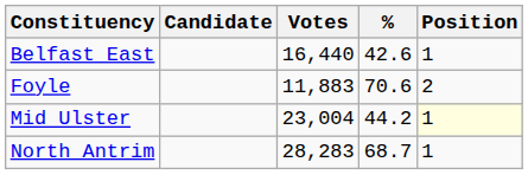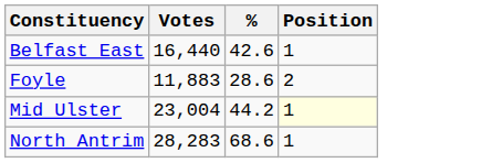 <table class="wikitable sortable">
 <tr>
 <th>Constituency</th>
-<th>Candidate</th>
 <th>Votes</th>
 <th>%</th>
 <th>Position</th>
 </tr>
 <tr>
 <td><a href='#'>Belfast East</a></td>
-<td></td>
 <td>16,440</td>
 <td>42.6</td>
 <td>1</td>
 </tr>
 <tr>
 <td><a href='#'>Foyle</a></td>
-<td></td>
 <td>11,883</td>
-<td>70.6</td>
+<td>28.6</td>
 <td>2</td>
 </tr>
 <tr>
 <td><a href='#'>Mid Ulster</a></td>
-<td></td>
 <td>23,004</td>
 <td>44.2</td>
 <td style="background: lightyellow;">1</td>
 </tr>
 <tr>
 <td><a href='#'>North Antrim</a></td>
-<td></td>
 <td>28,283</td>
-<td>68.7</td>
+<td>68.6</td>
 <td>1</td>
 </tr>
 </table>
